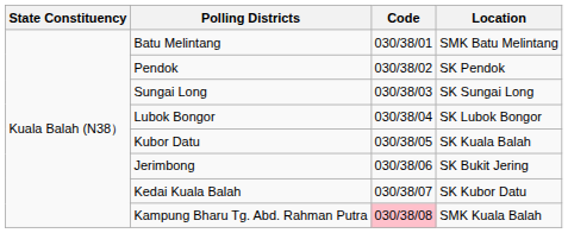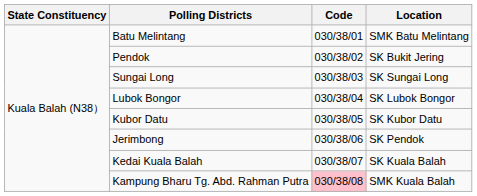 <table class="wikitable sortable mw-collapsible">
 <tr>
 <th><small>State Constituency</small></th>
 <th><small>Polling Districts</small></th>
 <th><small>Code</small></th>
 <th><small>Location</small></th>
 </tr>
 <tr>
 <td rowspan="8"><small>Kuala Balah (N38）</small></td>
 <td><small>Batu Melintang</small></td>
 <td><small>030/38/01</small></td>
 <td><small>SMK Batu Melintang</small></td>
 </tr>
 <tr>
 <td><small>Pendok</small></td>
 <td><small>030/38/02</small></td>
-<td><small>SK Pendok</small></td>
+<td><small>SK Bukit Jering</small></td>
 </tr>
 <tr>
 <td><small>Sungai Long</small></td>
 <td><small>030/38/03</small></td>
 <td><small>SK Sungai Long</small></td>
 </tr>
 <tr>
 <td><small>Lubok Bongor</small></td>
 <td><small>030/38/04</small></td>
 <td><small>SK Lubok Bongor</small></td>
 </tr>
 <tr>
 <td><small>Kubor Datu</small></td>
 <td><small>030/38/05</small></td>
-<td><small>SK Kuala Balah</small></td>
+<td><small>SK Kubor Datu</small></td>
 </tr>
 <tr>
 <td><small>Jerimbong</small></td>
 <td><small>030/38/06</small></td>
-<td><small>SK Bukit Jering</small></td>
+<td><small>SK Pendok</small></td>
 </tr>
 <tr>
 <td><small>Kedai Kuala Balah</small></td>
 <td><small>030/38/07</small></td>
-<td><small>SK Kubor Datu</small></td>
+<td><small>SK Kuala Balah</small></td>
 </tr>
 <tr>
 <td><small>Kampung Bharu Tg. Abd. Rahman Putra</small></td>
 <td style="background: pink;"><small>030/38/08</small></td>
 <td><small>SMK Kuala Balah</small></td>
 </tr>
 </table>
